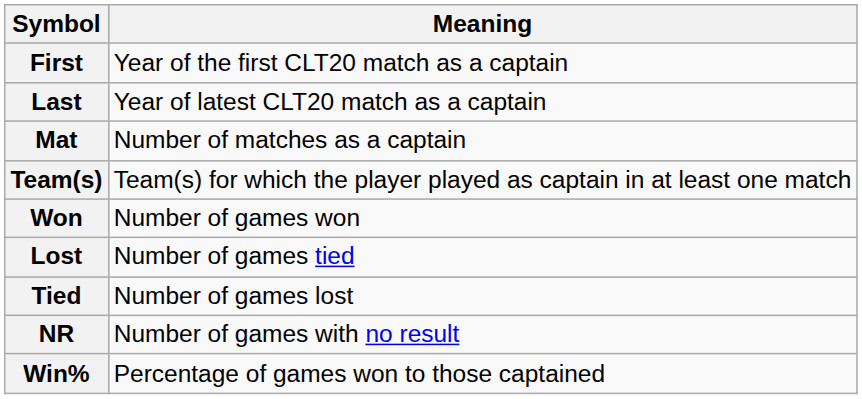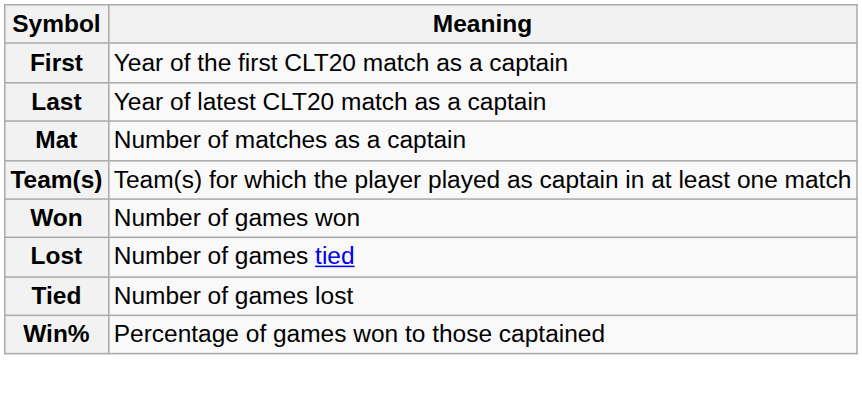 <table class="wikitable plainrowheaders">
 <tr>
 <th scope="col">Symbol</th>
 <th scope="col">Meaning</th>
 </tr>
 <tr>
 <th scope="row">First</th>
 <td>Year of the first CLT20 match as a captain</td>
 </tr>
 <tr>
 <th scope="row">Last</th>
 <td>Year of latest CLT20 match as a captain</td>
 </tr>
 <tr>
 <th scope="row">Mat</th>
 <td>Number of matches as a captain</td>
 </tr>
 <tr>
 <th scope="row">Team(s)</th>
 <td>Team(s) for which the player played as captain in at least one match</td>
 </tr>
 <tr>
 <th scope="row">Won</th>
 <td>Number of games won</td>
 </tr>
 <tr>
 <th scope="row">Lost</th>
 <td>Number of games <a href='#'>tied</a></td>
 </tr>
 <tr>
 <th scope="row">Tied</th>
 <td>Number of games lost</td>
 </tr>
 <tr>
-<th scope="row">NR</th>
-<td>Number of games with <a href='#'>no result</a></td>
-</tr>
-<tr>
 <th scope="row">Win%</th>
 <td>Percentage of games won to those captained</td>
 </tr>
 </table>
